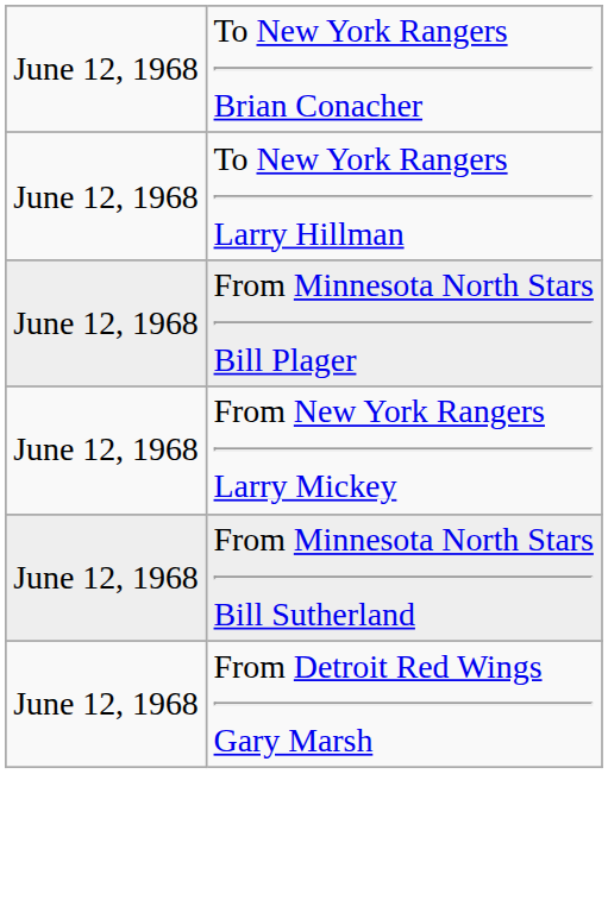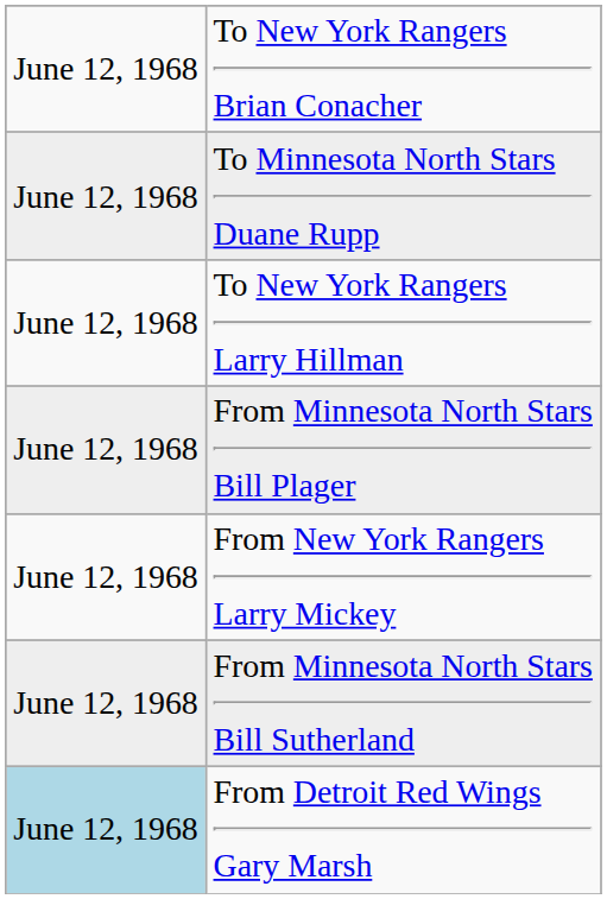 <table class="wikitable">
 <tr>
 <td>June 12, 1968</td>
 <td valign="top">To <a href='#'>New York Rangers</a><hr><a href='#'>Brian Conacher</a></td>
+</tr>
+<tr style="background:#eee;">
+<td>June 12, 1968</td>
+<td valign="top">To <a href='#'>Minnesota North Stars</a><hr><a href='#'>Duane Rupp</a></td>
 </tr>
 <tr>
 <td>June 12, 1968</td>
 <td valign="top">To <a href='#'>New York Rangers</a><hr><a href='#'>Larry Hillman</a></td>
 </tr>
 <tr style="background:#eee;">
 <td>June 12, 1968</td>
 <td valign="top">From <a href='#'>Minnesota North Stars</a><hr><a href='#'>Bill Plager</a></td>
 </tr>
 <tr>
 <td>June 12, 1968</td>
 <td valign="top">From <a href='#'>New York Rangers</a><hr><a href='#'>Larry Mickey</a></td>
 </tr>
 <tr style="background:#eee;">
 <td>June 12, 1968</td>
 <td valign="top">From <a href='#'>Minnesota North Stars</a><hr><a href='#'>Bill Sutherland</a></td>
 </tr>
 <tr>
-<td>June 12, 1968</td>
+<td style="background: lightblue;">June 12, 1968</td>
 <td valign="top">From <a href='#'>Detroit Red Wings</a><hr><a href='#'>Gary Marsh</a></td>
 </tr>
 </table>
